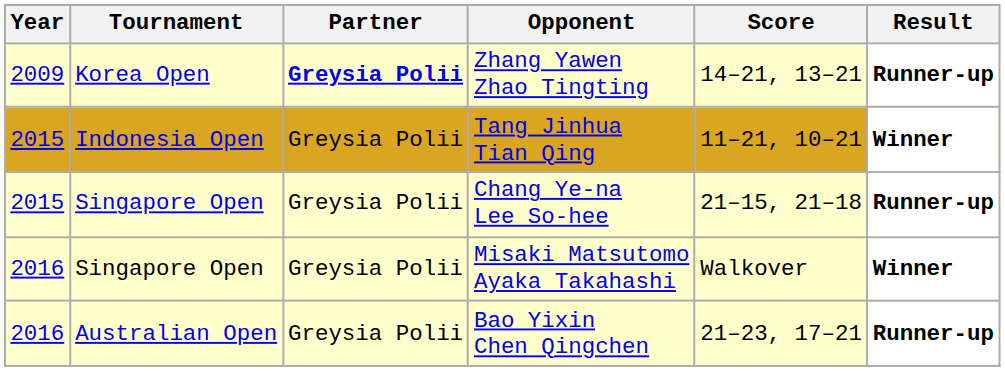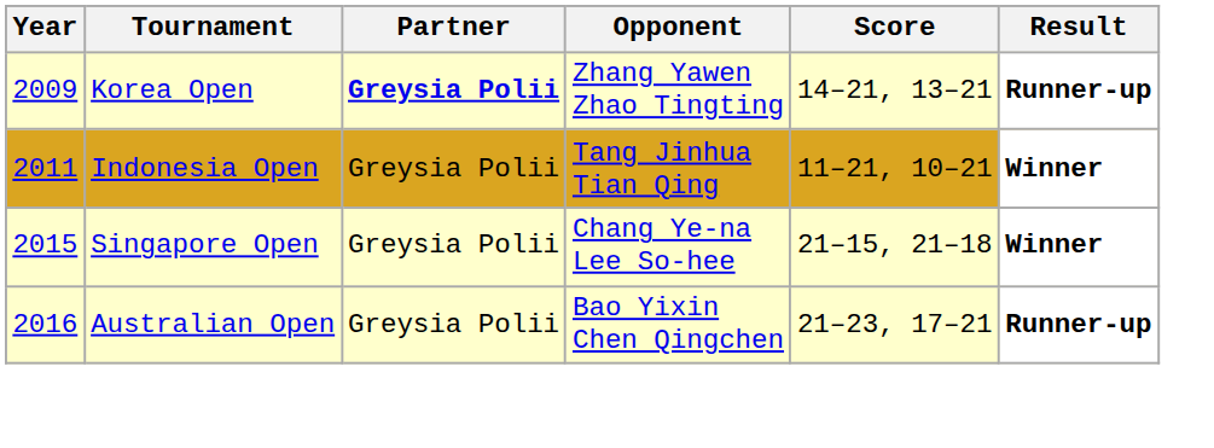 <table class="sortable wikitable" style="font-size: 90%">
 <tr>
 <th>Year</th>
 <th>Tournament</th>
 <th>Partner</th>
 <th>Opponent</th>
 <th>Score</th>
 <th>Result</th>
 </tr>
 <tr style="background:#FFFFCC">
 <td align="center"><a href='#'>2009</a></td>
 <td align="left"><a href='#'>Korea Open</a></td>
 <td align="left"><strong> <a href='#'>Greysia Polii</a></strong></td>
 <td align="left"> <a href='#'>Zhang Yawen</a> <br>  <a href='#'>Zhao Tingting</a></td>
 <td align="left">14–21, 13–21</td>
 <td style="text-align:left; background:white"> <strong>Runner-up</strong></td>
 </tr>
 <tr style="background:#DAA520">
-<td align="center"><a href='#'>2015</a></td>
+<td align="center"><a href='#'>2011</a></td>
 <td align="left"><a href='#'>Indonesia Open</a></td>
 <td align="left"> Greysia Polii</td>
 <td align="left"> <a href='#'>Tang Jinhua</a> <br>  <a href='#'>Tian Qing</a></td>
 <td align="left">11–21, 10–21</td>
 <td style="text-align:left; background:white"> <strong>Winner</strong></td>
 </tr>
 <tr style="background:#FFFFCC">
 <td align="center"><a href='#'>2015</a></td>
 <td align="left"><a href='#'>Singapore Open</a></td>
 <td align="left"> Greysia Polii</td>
 <td align="left"> <a href='#'>Chang Ye-na</a> <br>  <a href='#'>Lee So-hee</a></td>
 <td align="left">21–15, 21–18</td>
-<td style="text-align:left; background:white"> <strong>Runner-up</strong></td>
-</tr>
-<tr style="background:#FFFFCC">
-<td align="center"><a href='#'>2016</a></td>
-<td align="left">Singapore Open</td>
-<td align="left"> Greysia Polii</td>
-<td align="left"> <a href='#'>Misaki Matsutomo</a> <br>  <a href='#'>Ayaka Takahashi</a></td>
-<td align="left">Walkover</td>
 <td style="text-align:left; background:white"> <strong>Winner</strong></td>
 </tr>
 <tr style="background:#FFFFCC">
 <td align="center"><a href='#'>2016</a></td>
 <td align="left"><a href='#'>Australian Open</a></td>
 <td align="left"> Greysia Polii</td>
 <td align="left"> <a href='#'>Bao Yixin</a> <br>  <a href='#'>Chen Qingchen</a></td>
 <td align="left">21–23, 17–21</td>
 <td style="text-align:left; background:white"> <strong>Runner-up</strong></td>
 </tr>
 </table>
